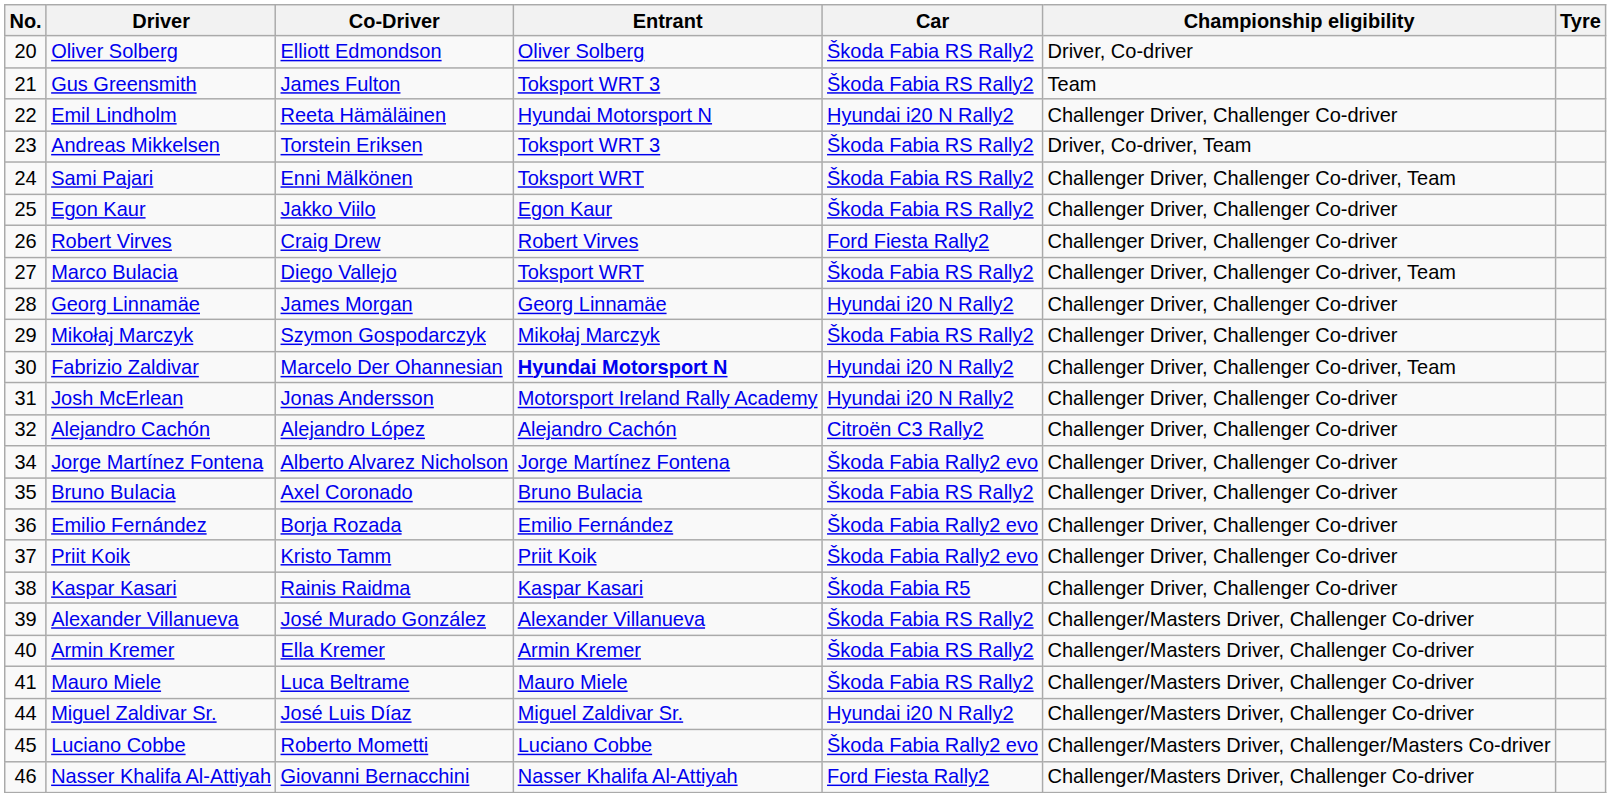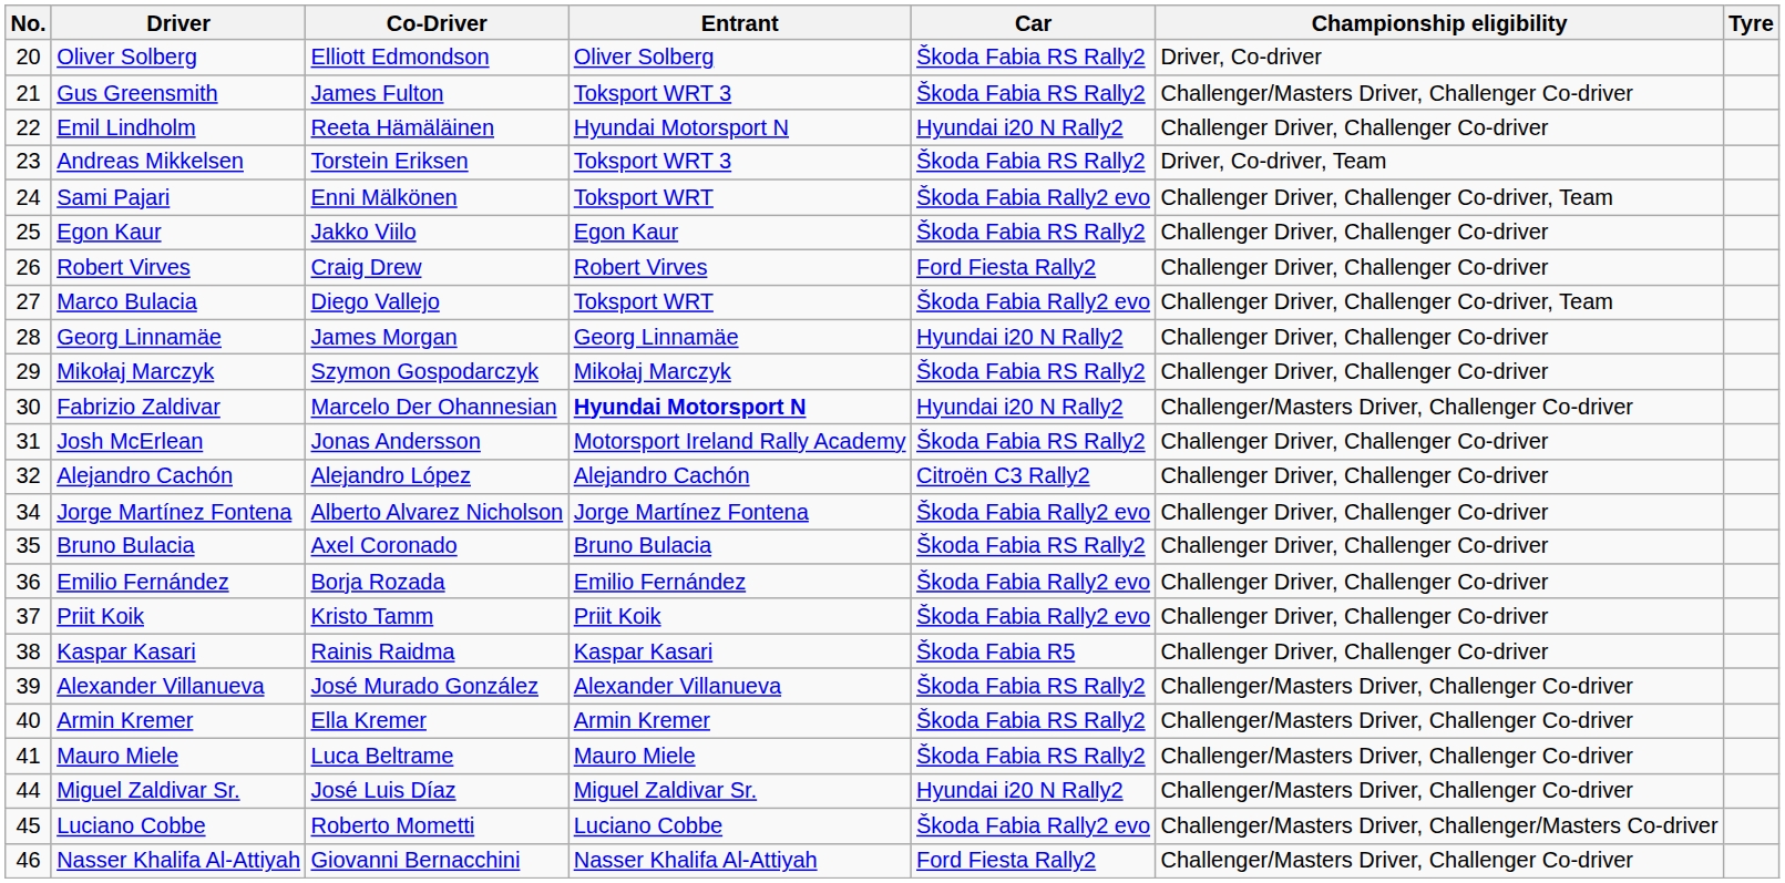 <table class="wikitable" style="font-size: 85%;">
 <tr>
 <th>No.</th>
 <th>Driver</th>
 <th>Co-Driver</th>
 <th>Entrant</th>
 <th>Car</th>
 <th>Championship eligibility</th>
 <th>Tyre</th>
 </tr>
 <tr>
 <td align="center">20</td>
 <td> <a href='#'>Oliver Solberg</a></td>
 <td> <a href='#'>Elliott Edmondson</a></td>
 <td> <a href='#'>Oliver Solberg</a></td>
 <td><a href='#'>Škoda Fabia RS Rally2</a></td>
 <td>Driver, Co-driver</td>
 <td align="center"></td>
 </tr>
 <tr>
 <td align="center">21</td>
 <td> <a href='#'>Gus Greensmith</a></td>
 <td> <a href='#'>James Fulton</a></td>
 <td> <a href='#'>Toksport WRT 3</a></td>
 <td><a href='#'>Škoda Fabia RS Rally2</a></td>
-<td>Team</td>
+<td>Challenger/Masters Driver, Challenger Co-driver</td>
 <td align="center"></td>
 </tr>
 <tr>
 <td align="center">22</td>
 <td> <a href='#'>Emil Lindholm</a></td>
 <td> <a href='#'>Reeta Hämäläinen</a></td>
 <td> <a href='#'>Hyundai Motorsport N</a></td>
 <td><a href='#'>Hyundai i20 N Rally2</a></td>
 <td>Challenger Driver, Challenger Co-driver</td>
 <td align="center"></td>
 </tr>
 <tr>
 <td align="center">23</td>
 <td> <a href='#'>Andreas Mikkelsen</a></td>
 <td> <a href='#'>Torstein Eriksen</a></td>
 <td> <a href='#'>Toksport WRT 3</a></td>
 <td><a href='#'>Škoda Fabia RS Rally2</a></td>
 <td>Driver, Co-driver, Team</td>
 <td align="center"></td>
 </tr>
 <tr>
 <td align="center">24</td>
 <td> <a href='#'>Sami Pajari</a></td>
 <td> <a href='#'>Enni Mälkönen</a></td>
 <td> <a href='#'>Toksport WRT</a></td>
-<td><a href='#'>Škoda Fabia RS Rally2</a></td>
+<td><a href='#'>Škoda Fabia Rally2 evo</a></td>
 <td>Challenger Driver, Challenger Co-driver, Team</td>
 <td align="center"></td>
 </tr>
 <tr>
 <td align="center">25</td>
 <td> <a href='#'>Egon Kaur</a></td>
 <td> <a href='#'>Jakko Viilo</a></td>
 <td> <a href='#'>Egon Kaur</a></td>
 <td><a href='#'>Škoda Fabia RS Rally2</a></td>
 <td>Challenger Driver, Challenger Co-driver</td>
 <td align="center"></td>
 </tr>
 <tr>
 <td align="center">26</td>
 <td> <a href='#'>Robert Virves</a></td>
 <td> <a href='#'>Craig Drew</a></td>
 <td> <a href='#'>Robert Virves</a></td>
 <td><a href='#'>Ford Fiesta Rally2</a></td>
 <td>Challenger Driver, Challenger Co-driver</td>
 <td align="center"></td>
 </tr>
 <tr>
 <td align="center">27</td>
 <td> <a href='#'>Marco Bulacia</a></td>
 <td> <a href='#'>Diego Vallejo</a></td>
 <td> <a href='#'>Toksport WRT</a></td>
-<td><a href='#'>Škoda Fabia RS Rally2</a></td>
+<td><a href='#'>Škoda Fabia Rally2 evo</a></td>
 <td>Challenger Driver, Challenger Co-driver, Team</td>
 <td align="center"></td>
 </tr>
 <tr>
 <td align="center">28</td>
 <td> <a href='#'>Georg Linnamäe</a></td>
 <td> <a href='#'>James Morgan</a></td>
 <td> <a href='#'>Georg Linnamäe</a></td>
 <td><a href='#'>Hyundai i20 N Rally2</a></td>
 <td>Challenger Driver, Challenger Co-driver</td>
 <td align="center"></td>
 </tr>
 <tr>
 <td align="center">29</td>
 <td> <a href='#'>Mikołaj Marczyk</a></td>
 <td> <a href='#'>Szymon Gospodarczyk</a></td>
 <td> <a href='#'>Mikołaj Marczyk</a></td>
 <td><a href='#'>Škoda Fabia RS Rally2</a></td>
 <td>Challenger Driver, Challenger Co-driver</td>
 <td align="center"></td>
 </tr>
 <tr>
 <td align="center">30</td>
 <td> <a href='#'>Fabrizio Zaldivar</a></td>
 <td> <a href='#'>Marcelo Der Ohannesian</a></td>
 <td><strong> <a href='#'>Hyundai Motorsport N</a></strong></td>
 <td><a href='#'>Hyundai i20 N Rally2</a></td>
-<td>Challenger Driver, Challenger Co-driver, Team</td>
+<td>Challenger/Masters Driver, Challenger Co-driver</td>
 <td align="center"></td>
 </tr>
 <tr>
 <td align="center">31</td>
 <td> <a href='#'>Josh McErlean</a></td>
 <td> <a href='#'>Jonas Andersson</a></td>
 <td> <a href='#'>Motorsport Ireland Rally Academy</a></td>
-<td><a href='#'>Hyundai i20 N Rally2</a></td>
+<td><a href='#'>Škoda Fabia RS Rally2</a></td>
 <td>Challenger Driver, Challenger Co-driver</td>
 <td align="center"></td>
 </tr>
 <tr>
 <td align="center">32</td>
 <td> <a href='#'>Alejandro Cachón</a></td>
 <td> <a href='#'>Alejandro López</a></td>
 <td> <a href='#'>Alejandro Cachón</a></td>
 <td><a href='#'>Citroën C3 Rally2</a></td>
 <td>Challenger Driver, Challenger Co-driver</td>
 <td></td>
 </tr>
 <tr>
 <td align="center">34</td>
 <td> <a href='#'>Jorge Martínez Fontena</a></td>
 <td> <a href='#'>Alberto Alvarez Nicholson</a></td>
 <td> <a href='#'>Jorge Martínez Fontena</a></td>
 <td><a href='#'>Škoda Fabia Rally2 evo</a></td>
 <td>Challenger Driver, Challenger Co-driver</td>
 <td align="center"></td>
 </tr>
 <tr>
 <td align="center">35</td>
 <td> <a href='#'>Bruno Bulacia</a></td>
 <td> <a href='#'>Axel Coronado</a></td>
 <td> <a href='#'>Bruno Bulacia</a></td>
 <td><a href='#'>Škoda Fabia RS Rally2</a></td>
 <td>Challenger Driver, Challenger Co-driver</td>
 <td align="center"></td>
 </tr>
 <tr>
 <td align="center">36</td>
 <td> <a href='#'>Emilio Fernández</a></td>
 <td> <a href='#'>Borja Rozada</a></td>
 <td> <a href='#'>Emilio Fernández</a></td>
 <td><a href='#'>Škoda Fabia Rally2 evo</a></td>
 <td>Challenger Driver, Challenger Co-driver</td>
 <td align="center"></td>
 </tr>
 <tr>
 <td align="center">37</td>
 <td> <a href='#'>Priit Koik</a></td>
 <td> <a href='#'>Kristo Tamm</a></td>
 <td> <a href='#'>Priit Koik</a></td>
 <td><a href='#'>Škoda Fabia Rally2 evo</a></td>
 <td>Challenger Driver, Challenger Co-driver</td>
 <td align="center"></td>
 </tr>
 <tr>
 <td align="center">38</td>
 <td> <a href='#'>Kaspar Kasari</a></td>
 <td> <a href='#'>Rainis Raidma</a></td>
 <td> <a href='#'>Kaspar Kasari</a></td>
 <td><a href='#'>Škoda Fabia R5</a></td>
 <td>Challenger Driver, Challenger Co-driver</td>
 <td align="center"></td>
 </tr>
 <tr>
 <td align="center">39</td>
 <td> <a href='#'>Alexander Villanueva</a></td>
 <td> <a href='#'>José Murado González</a></td>
 <td> <a href='#'>Alexander Villanueva</a></td>
 <td><a href='#'>Škoda Fabia RS Rally2</a></td>
 <td>Challenger/Masters Driver, Challenger Co-driver</td>
 <td align="center"></td>
 </tr>
 <tr>
 <td align="center">40</td>
 <td> <a href='#'>Armin Kremer</a></td>
 <td> <a href='#'>Ella Kremer</a></td>
 <td> <a href='#'>Armin Kremer</a></td>
 <td><a href='#'>Škoda Fabia RS Rally2</a></td>
 <td>Challenger/Masters Driver, Challenger Co-driver</td>
 <td align="center"></td>
 </tr>
 <tr>
 <td align="center">41</td>
 <td> <a href='#'>Mauro Miele</a></td>
 <td> <a href='#'>Luca Beltrame</a></td>
 <td> <a href='#'>Mauro Miele</a></td>
 <td><a href='#'>Škoda Fabia RS Rally2</a></td>
 <td>Challenger/Masters Driver, Challenger Co-driver</td>
 <td align="center"></td>
 </tr>
 <tr>
 <td align="center">44</td>
 <td> <a href='#'>Miguel Zaldivar Sr.</a></td>
 <td> <a href='#'>José Luis Díaz</a></td>
 <td> <a href='#'>Miguel Zaldivar Sr.</a></td>
 <td><a href='#'>Hyundai i20 N Rally2</a></td>
 <td>Challenger/Masters Driver, Challenger Co-driver</td>
 <td></td>
 </tr>
 <tr>
 <td align="center">45</td>
 <td> <a href='#'>Luciano Cobbe</a></td>
 <td> <a href='#'>Roberto Mometti</a></td>
 <td> <a href='#'>Luciano Cobbe</a></td>
 <td><a href='#'>Škoda Fabia Rally2 evo</a></td>
 <td>Challenger/Masters Driver, Challenger/Masters Co-driver</td>
 <td align="center"></td>
 </tr>
 <tr>
 <td align="center">46</td>
 <td> <a href='#'>Nasser Khalifa Al-Attiyah</a></td>
 <td> <a href='#'>Giovanni Bernacchini</a></td>
 <td> <a href='#'>Nasser Khalifa Al-Attiyah</a></td>
 <td><a href='#'>Ford Fiesta Rally2</a></td>
 <td>Challenger/Masters Driver, Challenger Co-driver</td>
 <td></td>
 </tr>
 <tr>
 </tr>
 </table>
